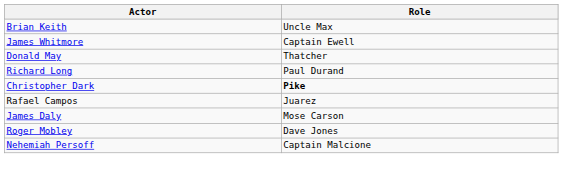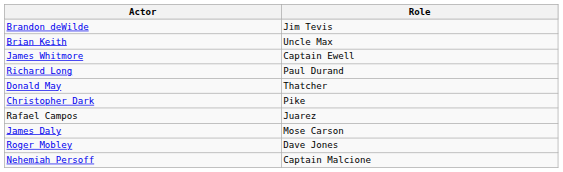 <table class="wikitable" width="50%">
 <tr bgcolor="#CCCCCC">
 <th>Actor</th>
 <th>Role</th>
+</tr>
+<tr>
+<td><a href='#'>Brandon deWilde</a></td>
+<td>Jim Tevis</td>
 </tr>
 <tr>
 <td><a href='#'>Brian Keith</a></td>
 <td>Uncle Max</td>
 </tr>
 <tr>
 <td><a href='#'>James Whitmore</a></td>
 <td>Captain Ewell</td>
 </tr>
 <tr>
+<td><a href='#'>Richard Long</a></td>
+<td>Paul Durand</td>
+</tr>
+<tr>
 <td><a href='#'>Donald May</a></td>
 <td>Thatcher</td>
 </tr>
 <tr>
-<td><a href='#'>Richard Long</a></td>
-<td>Paul Durand</td>
-</tr>
-<tr>
 <td><a href='#'>Christopher Dark</a></td>
-<td><strong>Pike</strong></td>
+<td>Pike</td>
 </tr>
 <tr>
 <td>Rafael Campos</td>
 <td>Juarez</td>
 </tr>
 <tr>
 <td><a href='#'>James Daly</a></td>
 <td>Mose Carson</td>
 </tr>
 <tr>
 <td><a href='#'>Roger Mobley</a></td>
 <td>Dave Jones</td>
 </tr>
 <tr>
 <td><a href='#'>Nehemiah Persoff</a></td>
 <td>Captain Malcione</td>
 </tr>
 </table>
